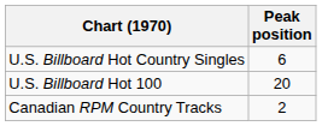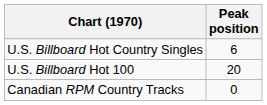 <table class="wikitable sortable">
 <tr>
 <th align="left">Chart (1970)</th>
 <th align="center">Peak<br>position</th>
 </tr>
 <tr>
 <td align="left">U.S. <em>Billboard</em> Hot Country Singles</td>
 <td align="center">6</td>
 </tr>
 <tr>
 <td align="left">U.S. <em>Billboard</em> Hot 100</td>
 <td align="center">20</td>
 </tr>
 <tr>
 <td align="left">Canadian <em>RPM</em> Country Tracks</td>
-<td align="center">2</td>
+<td align="center">0</td>
 </tr>
 </table>
